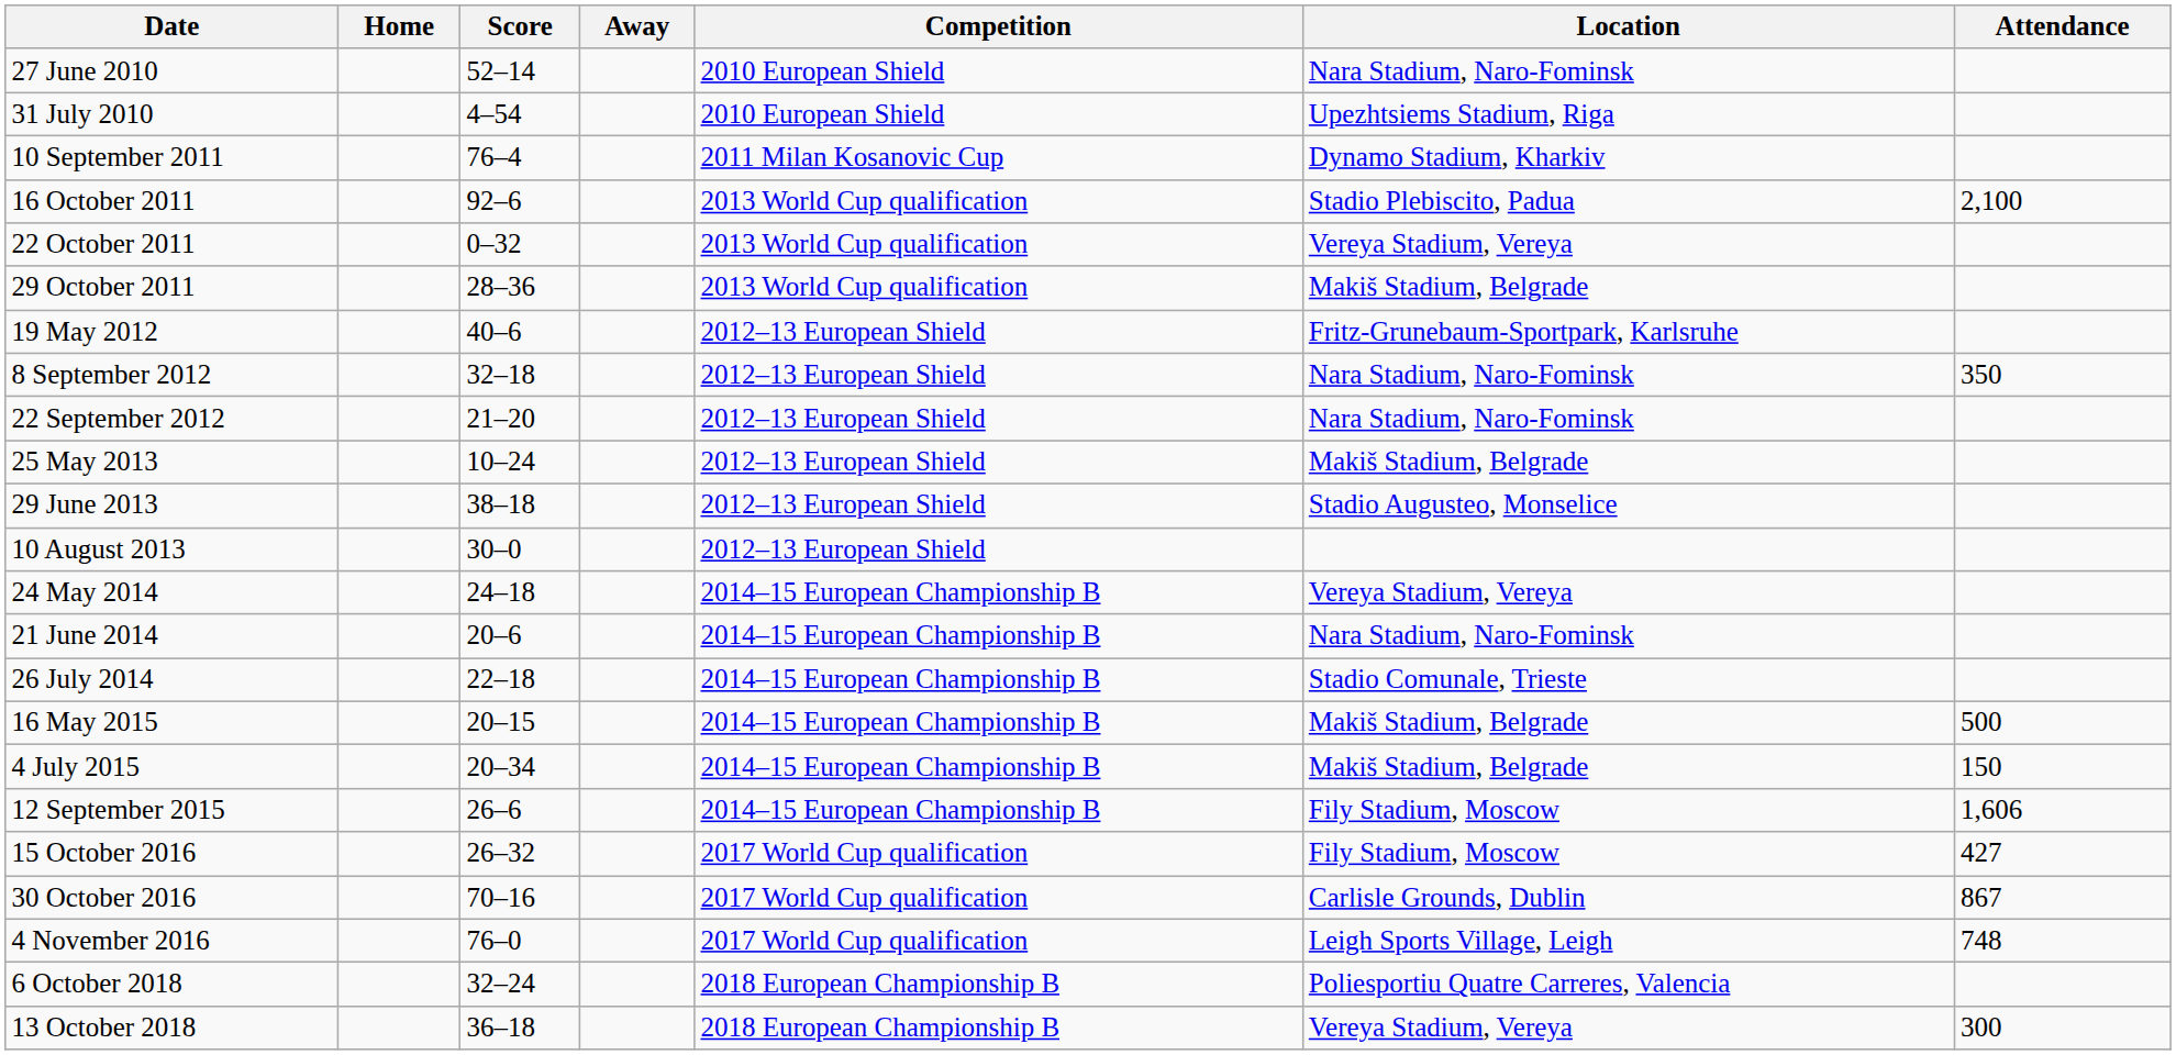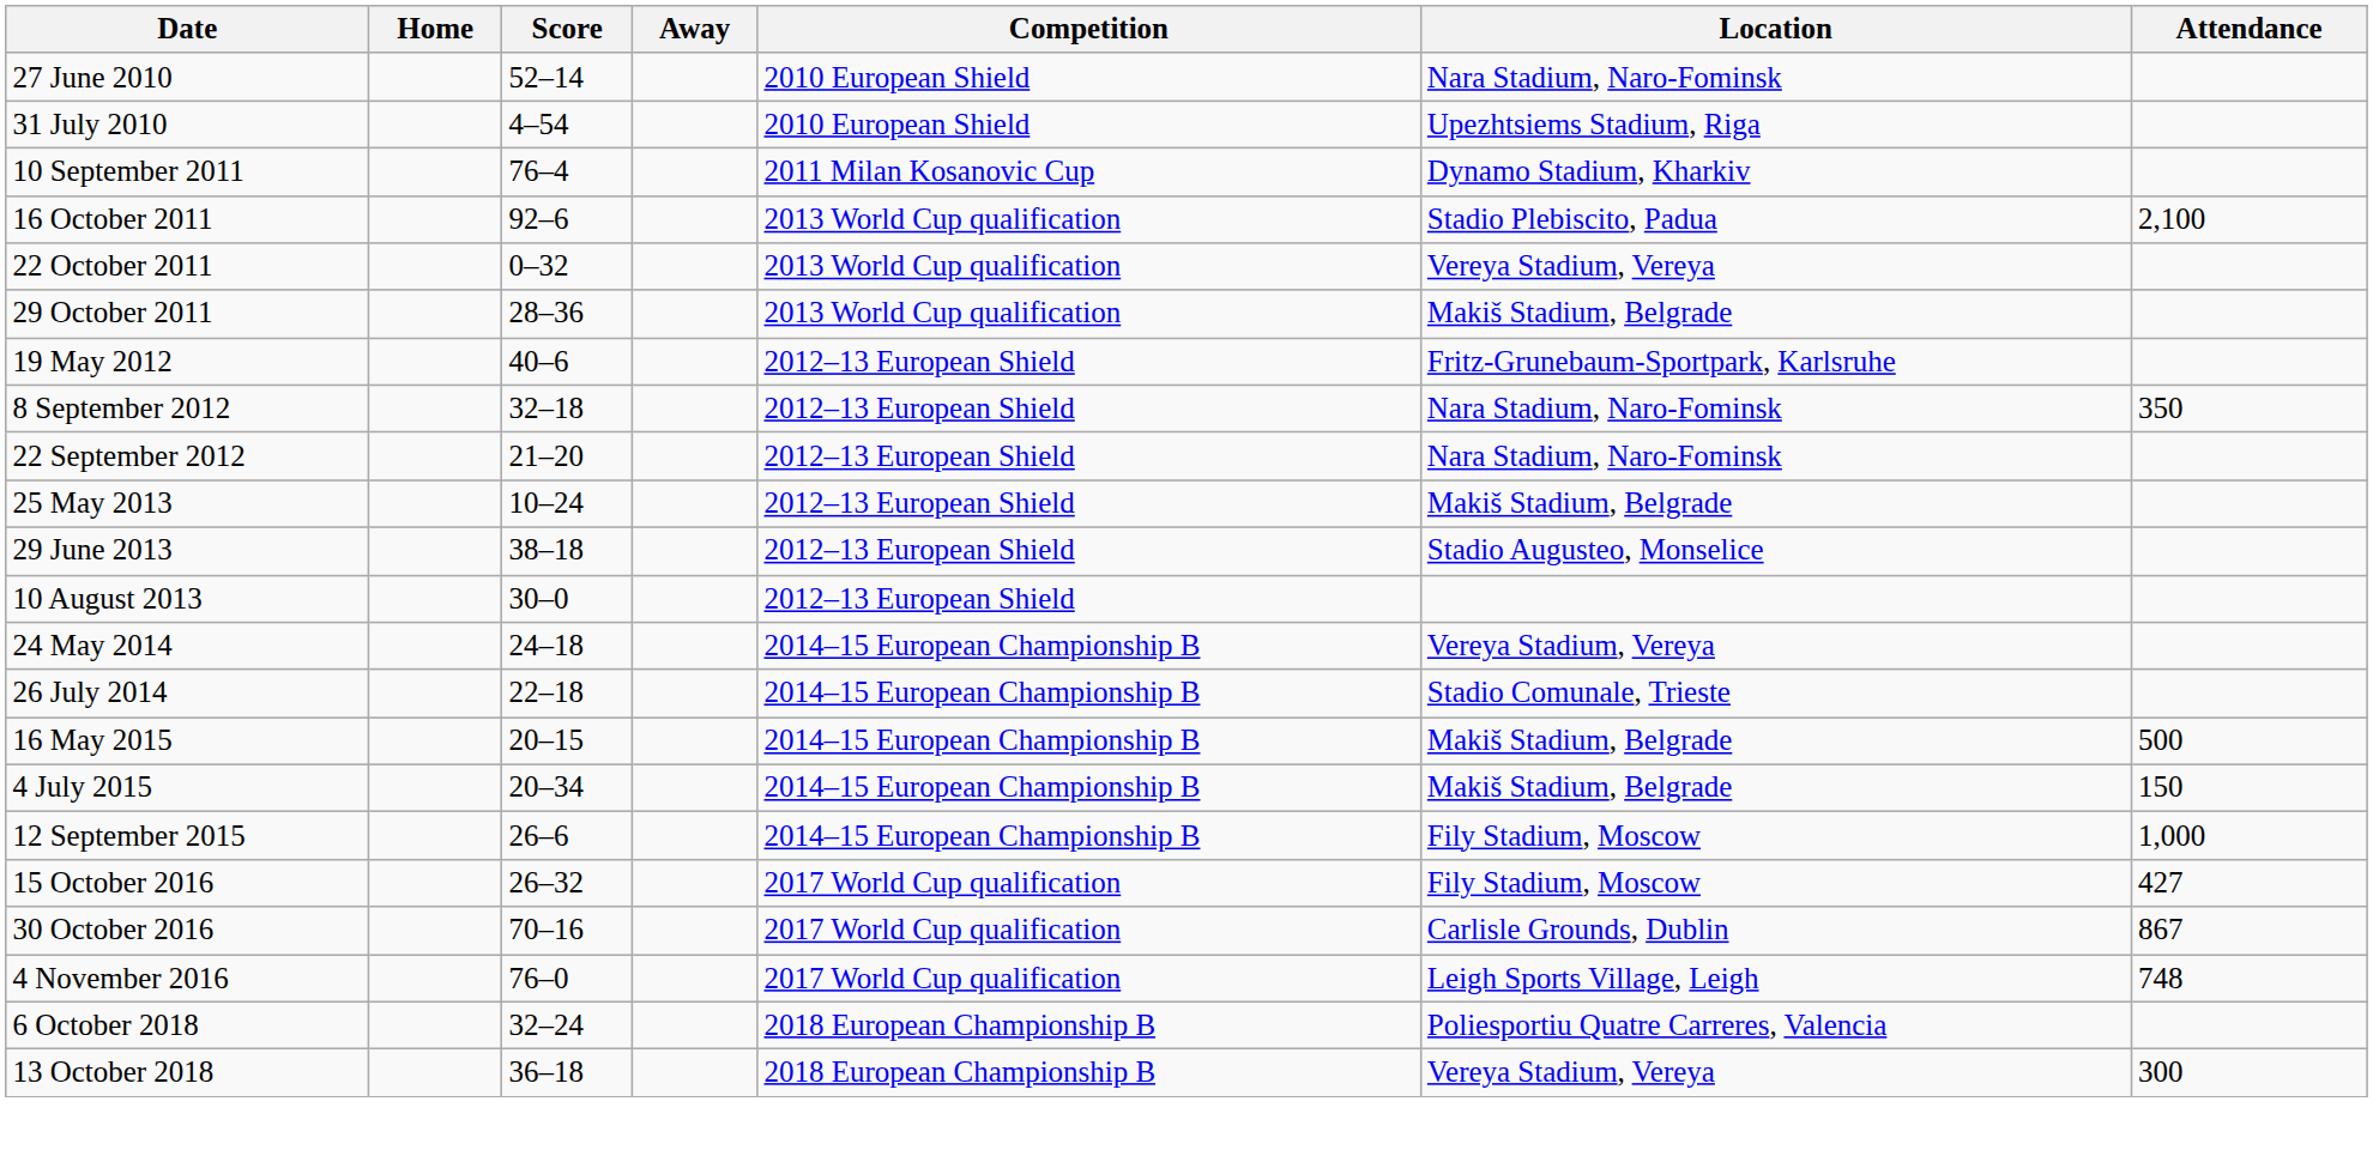 <table class="wikitable" width="100%">
 <tr>
 <th>Date</th>
 <th>Home</th>
 <th>Score</th>
 <th>Away</th>
 <th>Competition</th>
 <th>Location</th>
 <th>Attendance</th>
 </tr>
 <tr>
 <td>27 June 2010</td>
 <td></td>
 <td>52–14</td>
 <td></td>
 <td><a href='#'>2010 European Shield</a></td>
 <td><a href='#'>Nara Stadium</a>, <a href='#'>Naro-Fominsk</a></td>
 <td></td>
 </tr>
 <tr>
 <td>31 July 2010</td>
 <td></td>
 <td>4–54</td>
 <td></td>
 <td><a href='#'>2010 European Shield</a></td>
 <td><a href='#'>Upezhtsiems Stadium</a>, <a href='#'>Riga</a></td>
 <td></td>
 </tr>
 <tr>
 <td>10 September 2011</td>
 <td></td>
 <td>76–4</td>
 <td></td>
 <td><a href='#'>2011 Milan Kosanovic Cup</a></td>
 <td><a href='#'>Dynamo Stadium</a>, <a href='#'>Kharkiv</a></td>
 <td></td>
 </tr>
 <tr>
 <td>16 October 2011</td>
 <td></td>
 <td>92–6</td>
 <td></td>
 <td><a href='#'>2013 World Cup qualification</a></td>
 <td><a href='#'>Stadio Plebiscito</a>, <a href='#'>Padua</a></td>
 <td>2,100</td>
 </tr>
 <tr>
 <td>22 October 2011</td>
 <td></td>
 <td>0–32</td>
 <td></td>
 <td><a href='#'>2013 World Cup qualification</a></td>
 <td><a href='#'>Vereya Stadium</a>, <a href='#'>Vereya</a></td>
 <td></td>
 </tr>
 <tr>
 <td>29 October 2011</td>
 <td></td>
 <td>28–36</td>
 <td></td>
 <td><a href='#'>2013 World Cup qualification</a></td>
 <td><a href='#'>Makiš Stadium</a>, <a href='#'>Belgrade</a></td>
 <td></td>
 </tr>
 <tr>
 <td>19 May 2012</td>
 <td></td>
 <td>40–6</td>
 <td></td>
 <td><a href='#'>2012–13 European Shield</a></td>
 <td><a href='#'>Fritz-Grunebaum-Sportpark</a>, <a href='#'>Karlsruhe</a></td>
 <td></td>
 </tr>
 <tr>
 <td>8 September 2012</td>
 <td></td>
 <td>32–18</td>
 <td></td>
 <td><a href='#'>2012–13 European Shield</a></td>
 <td><a href='#'>Nara Stadium</a>, <a href='#'>Naro-Fominsk</a></td>
 <td>350</td>
 </tr>
 <tr>
 <td>22 September 2012</td>
 <td></td>
 <td>21–20</td>
 <td></td>
 <td><a href='#'>2012–13 European Shield</a></td>
 <td><a href='#'>Nara Stadium</a>, <a href='#'>Naro-Fominsk</a></td>
 <td></td>
 </tr>
 <tr>
 <td>25 May 2013</td>
 <td></td>
 <td>10–24</td>
 <td></td>
 <td><a href='#'>2012–13 European Shield</a></td>
 <td><a href='#'>Makiš Stadium</a>, <a href='#'>Belgrade</a></td>
 <td></td>
 </tr>
 <tr>
 <td>29 June 2013</td>
 <td></td>
 <td>38–18</td>
 <td></td>
 <td><a href='#'>2012–13 European Shield</a></td>
 <td><a href='#'>Stadio Augusteo</a>, <a href='#'>Monselice</a></td>
 <td></td>
 </tr>
 <tr>
 <td>10 August 2013</td>
 <td></td>
 <td>30–0</td>
 <td></td>
 <td><a href='#'>2012–13 European Shield</a></td>
 <td></td>
 <td></td>
 </tr>
 <tr>
 <td>24 May 2014</td>
 <td></td>
 <td>24–18</td>
 <td></td>
 <td><a href='#'>2014–15 European Championship B</a></td>
 <td><a href='#'>Vereya Stadium</a>, <a href='#'>Vereya</a></td>
 <td></td>
 </tr>
 <tr>
-<td>21 June 2014</td>
-<td></td>
-<td>20–6</td>
-<td></td>
-<td><a href='#'>2014–15 European Championship B</a></td>
-<td><a href='#'>Nara Stadium</a>, <a href='#'>Naro-Fominsk</a></td>
-<td></td>
-</tr>
-<tr>
 <td>26 July 2014</td>
 <td></td>
 <td>22–18</td>
 <td></td>
 <td><a href='#'>2014–15 European Championship B</a></td>
 <td><a href='#'>Stadio Comunale</a>, <a href='#'>Trieste</a></td>
 <td></td>
 </tr>
 <tr>
 <td>16 May 2015</td>
 <td></td>
 <td>20–15</td>
 <td></td>
 <td><a href='#'>2014–15 European Championship B</a></td>
 <td><a href='#'>Makiš Stadium</a>, <a href='#'>Belgrade</a></td>
 <td>500</td>
 </tr>
 <tr>
 <td>4 July 2015</td>
 <td></td>
 <td>20–34</td>
 <td></td>
 <td><a href='#'>2014–15 European Championship B</a></td>
 <td><a href='#'>Makiš Stadium</a>, <a href='#'>Belgrade</a></td>
 <td>150</td>
 </tr>
 <tr>
 <td>12 September 2015</td>
 <td></td>
 <td>26–6</td>
 <td></td>
 <td><a href='#'>2014–15 European Championship B</a></td>
 <td><a href='#'>Fily Stadium</a>, <a href='#'>Moscow</a></td>
-<td>1,606</td>
+<td>1,000</td>
 </tr>
 <tr>
 <td>15 October 2016</td>
 <td></td>
 <td>26–32</td>
 <td></td>
 <td><a href='#'>2017 World Cup qualification</a></td>
 <td><a href='#'>Fily Stadium</a>, <a href='#'>Moscow</a></td>
 <td>427</td>
 </tr>
 <tr>
 <td>30 October 2016</td>
 <td></td>
 <td>70–16</td>
 <td></td>
 <td><a href='#'>2017 World Cup qualification</a></td>
 <td><a href='#'>Carlisle Grounds</a>, <a href='#'>Dublin</a></td>
 <td>867</td>
 </tr>
 <tr>
 <td>4 November 2016</td>
 <td></td>
 <td>76–0</td>
 <td></td>
 <td><a href='#'>2017 World Cup qualification</a></td>
 <td><a href='#'>Leigh Sports Village</a>, <a href='#'>Leigh</a></td>
 <td>748</td>
 </tr>
 <tr>
 <td>6 October 2018</td>
 <td></td>
 <td>32–24</td>
 <td></td>
 <td><a href='#'>2018 European Championship B</a></td>
 <td><a href='#'>Poliesportiu Quatre Carreres</a>, <a href='#'>Valencia</a></td>
 <td></td>
 </tr>
 <tr>
 <td>13 October 2018</td>
 <td></td>
 <td>36–18</td>
 <td></td>
 <td><a href='#'>2018 European Championship B</a></td>
 <td><a href='#'>Vereya Stadium</a>, <a href='#'>Vereya</a></td>
 <td>300</td>
 </tr>
 </table>
